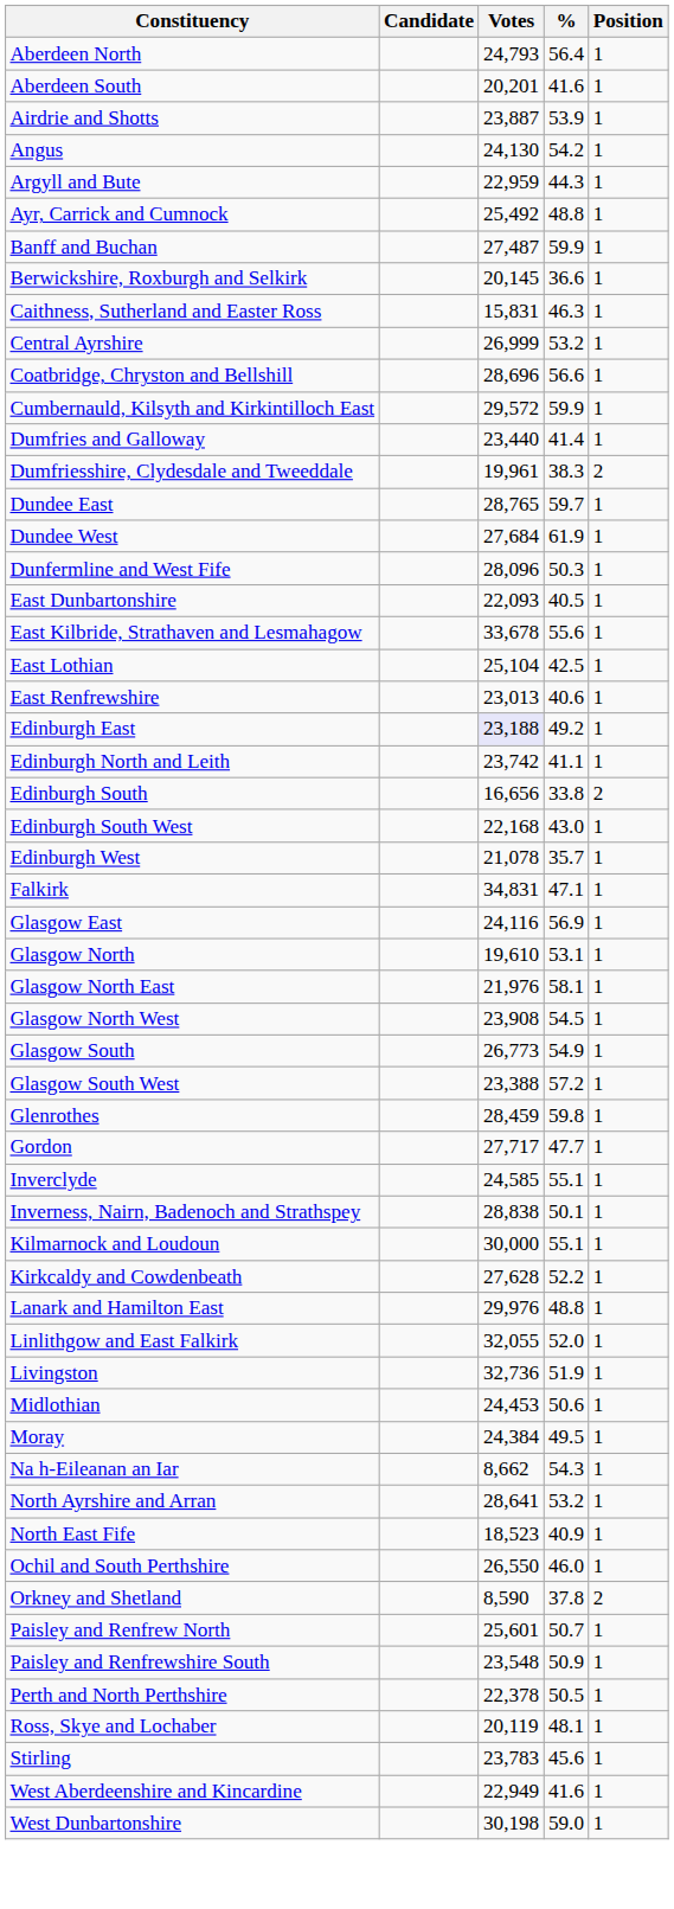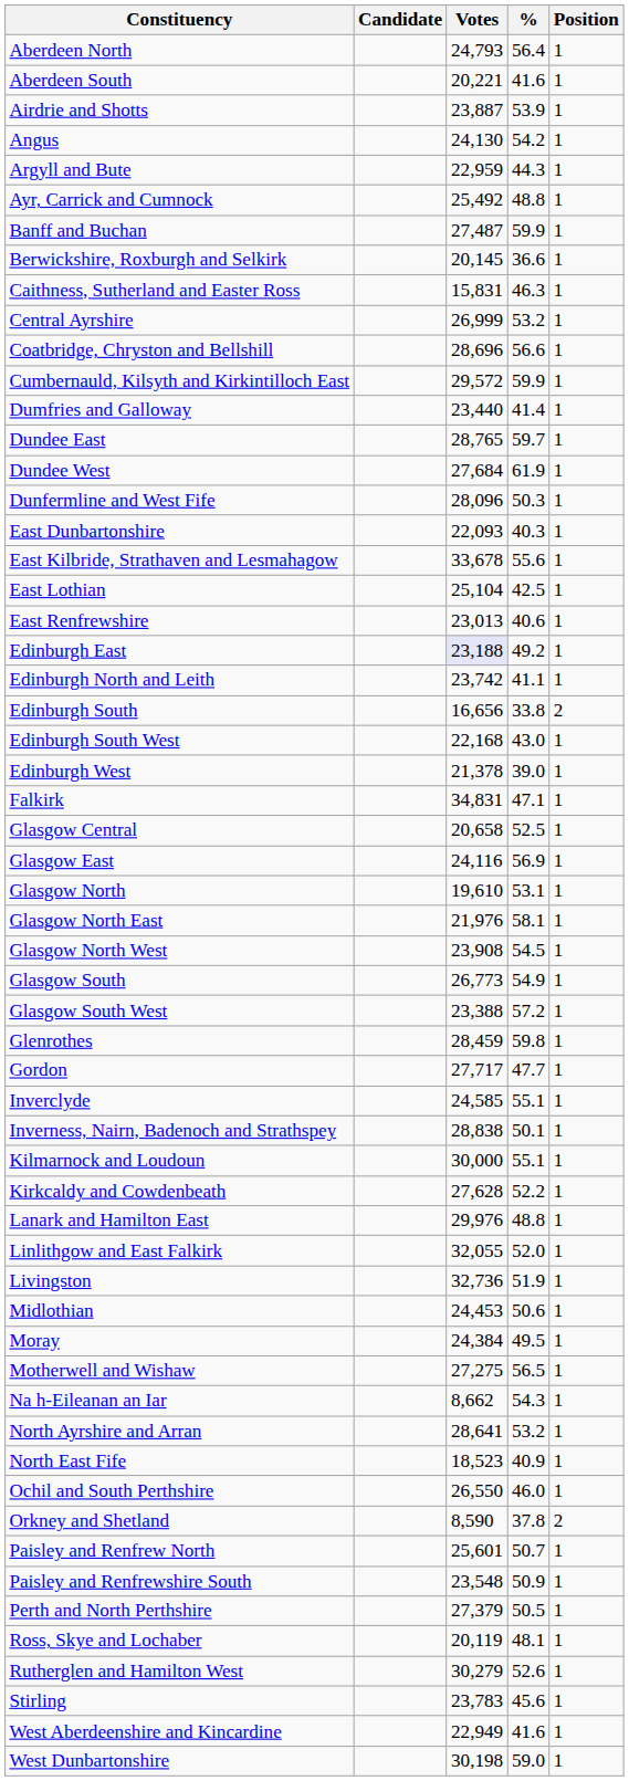 <table class="wikitable sortable">
 <tr>
 <th>Constituency</th>
 <th>Candidate</th>
 <th>Votes</th>
 <th>%</th>
 <th>Position</th>
 </tr>
 <tr>
 <td><a href='#'>Aberdeen North</a></td>
 <td></td>
 <td>24,793</td>
 <td>56.4</td>
 <td>1</td>
 </tr>
 <tr>
 <td><a href='#'>Aberdeen South</a></td>
 <td></td>
-<td>20,201</td>
+<td>20,221</td>
 <td>41.6</td>
 <td>1</td>
 </tr>
 <tr>
 <td><a href='#'>Airdrie and Shotts</a></td>
 <td></td>
 <td>23,887</td>
 <td>53.9</td>
 <td>1</td>
 </tr>
 <tr>
 <td><a href='#'>Angus</a></td>
 <td></td>
 <td>24,130</td>
 <td>54.2</td>
 <td>1</td>
 </tr>
 <tr>
 <td><a href='#'>Argyll and Bute</a></td>
 <td></td>
 <td>22,959</td>
 <td>44.3</td>
 <td>1</td>
 </tr>
 <tr>
 <td><a href='#'>Ayr, Carrick and Cumnock</a></td>
 <td></td>
 <td>25,492</td>
 <td>48.8</td>
 <td>1</td>
 </tr>
 <tr>
 <td><a href='#'>Banff and Buchan</a></td>
 <td></td>
 <td>27,487</td>
 <td>59.9</td>
 <td>1</td>
 </tr>
 <tr>
 <td><a href='#'>Berwickshire, Roxburgh and Selkirk</a></td>
 <td></td>
 <td>20,145</td>
 <td>36.6</td>
 <td>1</td>
 </tr>
 <tr>
 <td><a href='#'>Caithness, Sutherland and Easter Ross</a></td>
 <td></td>
 <td>15,831</td>
 <td>46.3</td>
 <td>1</td>
 </tr>
 <tr>
 <td><a href='#'>Central Ayrshire</a></td>
 <td></td>
 <td>26,999</td>
 <td>53.2</td>
 <td>1</td>
 </tr>
 <tr>
 <td><a href='#'>Coatbridge, Chryston and Bellshill</a></td>
 <td></td>
 <td>28,696</td>
 <td>56.6</td>
 <td>1</td>
 </tr>
 <tr>
 <td><a href='#'>Cumbernauld, Kilsyth and Kirkintilloch East</a></td>
 <td></td>
 <td>29,572</td>
 <td>59.9</td>
 <td>1</td>
 </tr>
 <tr>
 <td><a href='#'>Dumfries and Galloway</a></td>
 <td></td>
 <td>23,440</td>
 <td>41.4</td>
 <td>1</td>
 </tr>
 <tr>
-<td><a href='#'>Dumfriesshire, Clydesdale and Tweeddale</a></td>
-<td></td>
-<td>19,961</td>
-<td>38.3</td>
-<td>2</td>
-</tr>
-<tr>
 <td><a href='#'>Dundee East</a></td>
 <td></td>
 <td>28,765</td>
 <td>59.7</td>
 <td>1</td>
 </tr>
 <tr>
 <td><a href='#'>Dundee West</a></td>
 <td></td>
 <td>27,684</td>
 <td>61.9</td>
 <td>1</td>
 </tr>
 <tr>
 <td><a href='#'>Dunfermline and West Fife</a></td>
 <td></td>
 <td>28,096</td>
 <td>50.3</td>
 <td>1</td>
 </tr>
 <tr>
 <td><a href='#'>East Dunbartonshire</a></td>
 <td></td>
 <td>22,093</td>
-<td>40.5</td>
+<td>40.3</td>
 <td>1</td>
 </tr>
 <tr>
 <td><a href='#'>East Kilbride, Strathaven and Lesmahagow</a></td>
 <td></td>
 <td>33,678</td>
 <td>55.6</td>
 <td>1</td>
 </tr>
 <tr>
 <td><a href='#'>East Lothian</a></td>
 <td></td>
 <td>25,104</td>
 <td>42.5</td>
 <td>1</td>
 </tr>
 <tr>
 <td><a href='#'>East Renfrewshire</a></td>
 <td></td>
 <td>23,013</td>
 <td>40.6</td>
 <td>1</td>
 </tr>
 <tr>
 <td><a href='#'>Edinburgh East</a></td>
 <td></td>
 <td style="background: lavender;">23,188</td>
 <td>49.2</td>
 <td>1</td>
 </tr>
 <tr>
 <td><a href='#'>Edinburgh North and Leith</a></td>
 <td></td>
 <td>23,742</td>
 <td>41.1</td>
 <td>1</td>
 </tr>
 <tr>
 <td><a href='#'>Edinburgh South</a></td>
 <td></td>
 <td>16,656</td>
 <td>33.8</td>
 <td>2</td>
 </tr>
 <tr>
 <td><a href='#'>Edinburgh South West</a></td>
 <td></td>
 <td>22,168</td>
 <td>43.0</td>
 <td>1</td>
 </tr>
 <tr>
 <td><a href='#'>Edinburgh West</a></td>
 <td></td>
-<td>21,078</td>
-<td>35.7</td>
+<td>21,378</td>
+<td>39.0</td>
 <td>1</td>
 </tr>
 <tr>
 <td><a href='#'>Falkirk</a></td>
 <td></td>
 <td>34,831</td>
 <td>47.1</td>
+<td>1</td>
+</tr>
+<tr>
+<td><a href='#'>Glasgow Central</a></td>
+<td></td>
+<td>20,658</td>
+<td>52.5</td>
 <td>1</td>
 </tr>
 <tr>
 <td><a href='#'>Glasgow East</a></td>
 <td></td>
 <td>24,116</td>
 <td>56.9</td>
 <td>1</td>
 </tr>
 <tr>
 <td><a href='#'>Glasgow North</a></td>
 <td></td>
 <td>19,610</td>
 <td>53.1</td>
 <td>1</td>
 </tr>
 <tr>
 <td><a href='#'>Glasgow North East</a></td>
 <td></td>
 <td>21,976</td>
 <td>58.1</td>
 <td>1</td>
 </tr>
 <tr>
 <td><a href='#'>Glasgow North West</a></td>
 <td></td>
 <td>23,908</td>
 <td>54.5</td>
 <td>1</td>
 </tr>
 <tr>
 <td><a href='#'>Glasgow South</a></td>
 <td></td>
 <td>26,773</td>
 <td>54.9</td>
 <td>1</td>
 </tr>
 <tr>
 <td><a href='#'>Glasgow South West</a></td>
 <td></td>
 <td>23,388</td>
 <td>57.2</td>
 <td>1</td>
 </tr>
 <tr>
 <td><a href='#'>Glenrothes</a></td>
 <td></td>
 <td>28,459</td>
 <td>59.8</td>
 <td>1</td>
 </tr>
 <tr>
 <td><a href='#'>Gordon</a></td>
 <td></td>
 <td>27,717</td>
 <td>47.7</td>
 <td>1</td>
 </tr>
 <tr>
 <td><a href='#'>Inverclyde</a></td>
 <td></td>
 <td>24,585</td>
 <td>55.1</td>
 <td>1</td>
 </tr>
 <tr>
 <td><a href='#'>Inverness, Nairn, Badenoch and Strathspey</a></td>
 <td></td>
 <td>28,838</td>
 <td>50.1</td>
 <td>1</td>
 </tr>
 <tr>
 <td><a href='#'>Kilmarnock and Loudoun</a></td>
 <td></td>
 <td>30,000</td>
 <td>55.1</td>
 <td>1</td>
 </tr>
 <tr>
 <td><a href='#'>Kirkcaldy and Cowdenbeath</a></td>
 <td></td>
 <td>27,628</td>
 <td>52.2</td>
 <td>1</td>
 </tr>
 <tr>
 <td><a href='#'>Lanark and Hamilton East</a></td>
 <td></td>
 <td>29,976</td>
 <td>48.8</td>
 <td>1</td>
 </tr>
 <tr>
 <td><a href='#'>Linlithgow and East Falkirk</a></td>
 <td></td>
 <td>32,055</td>
 <td>52.0</td>
 <td>1</td>
 </tr>
 <tr>
 <td><a href='#'>Livingston</a></td>
 <td></td>
 <td>32,736</td>
 <td>51.9</td>
 <td>1</td>
 </tr>
 <tr>
 <td><a href='#'>Midlothian</a></td>
 <td></td>
 <td>24,453</td>
 <td>50.6</td>
 <td>1</td>
 </tr>
 <tr>
 <td><a href='#'>Moray</a></td>
 <td></td>
 <td>24,384</td>
 <td>49.5</td>
 <td>1</td>
 </tr>
 <tr>
+<td><a href='#'>Motherwell and Wishaw</a></td>
+<td></td>
+<td>27,275</td>
+<td>56.5</td>
+<td>1</td>
+</tr>
+<tr>
 <td><a href='#'>Na h-Eileanan an Iar</a></td>
 <td></td>
 <td>8,662</td>
 <td>54.3</td>
 <td>1</td>
 </tr>
 <tr>
 <td><a href='#'>North Ayrshire and Arran</a></td>
 <td></td>
 <td>28,641</td>
 <td>53.2</td>
 <td>1</td>
 </tr>
 <tr>
 <td><a href='#'>North East Fife</a></td>
 <td></td>
 <td>18,523</td>
 <td>40.9</td>
 <td>1</td>
 </tr>
 <tr>
 <td><a href='#'>Ochil and South Perthshire</a></td>
 <td></td>
 <td>26,550</td>
 <td>46.0</td>
 <td>1</td>
 </tr>
 <tr>
 <td><a href='#'>Orkney and Shetland</a></td>
 <td></td>
 <td>8,590</td>
 <td>37.8</td>
 <td>2</td>
 </tr>
 <tr>
 <td><a href='#'>Paisley and Renfrew North</a></td>
 <td></td>
 <td>25,601</td>
 <td>50.7</td>
 <td>1</td>
 </tr>
 <tr>
 <td><a href='#'>Paisley and Renfrewshire South</a></td>
 <td></td>
 <td>23,548</td>
 <td>50.9</td>
 <td>1</td>
 </tr>
 <tr>
 <td><a href='#'>Perth and North Perthshire</a></td>
 <td></td>
-<td>22,378</td>
+<td>27,379</td>
 <td>50.5</td>
 <td>1</td>
 </tr>
 <tr>
 <td><a href='#'>Ross, Skye and Lochaber</a></td>
 <td></td>
 <td>20,119</td>
 <td>48.1</td>
+<td>1</td>
+</tr>
+<tr>
+<td><a href='#'>Rutherglen and Hamilton West</a></td>
+<td></td>
+<td>30,279</td>
+<td>52.6</td>
 <td>1</td>
 </tr>
 <tr>
 <td><a href='#'>Stirling</a></td>
 <td></td>
 <td>23,783</td>
 <td>45.6</td>
 <td>1</td>
 </tr>
 <tr>
 <td><a href='#'>West Aberdeenshire and Kincardine</a></td>
 <td></td>
 <td>22,949</td>
 <td>41.6</td>
 <td>1</td>
 </tr>
 <tr>
 <td><a href='#'>West Dunbartonshire</a></td>
 <td></td>
 <td>30,198</td>
 <td>59.0</td>
 <td>1</td>
 </tr>
 </table>
